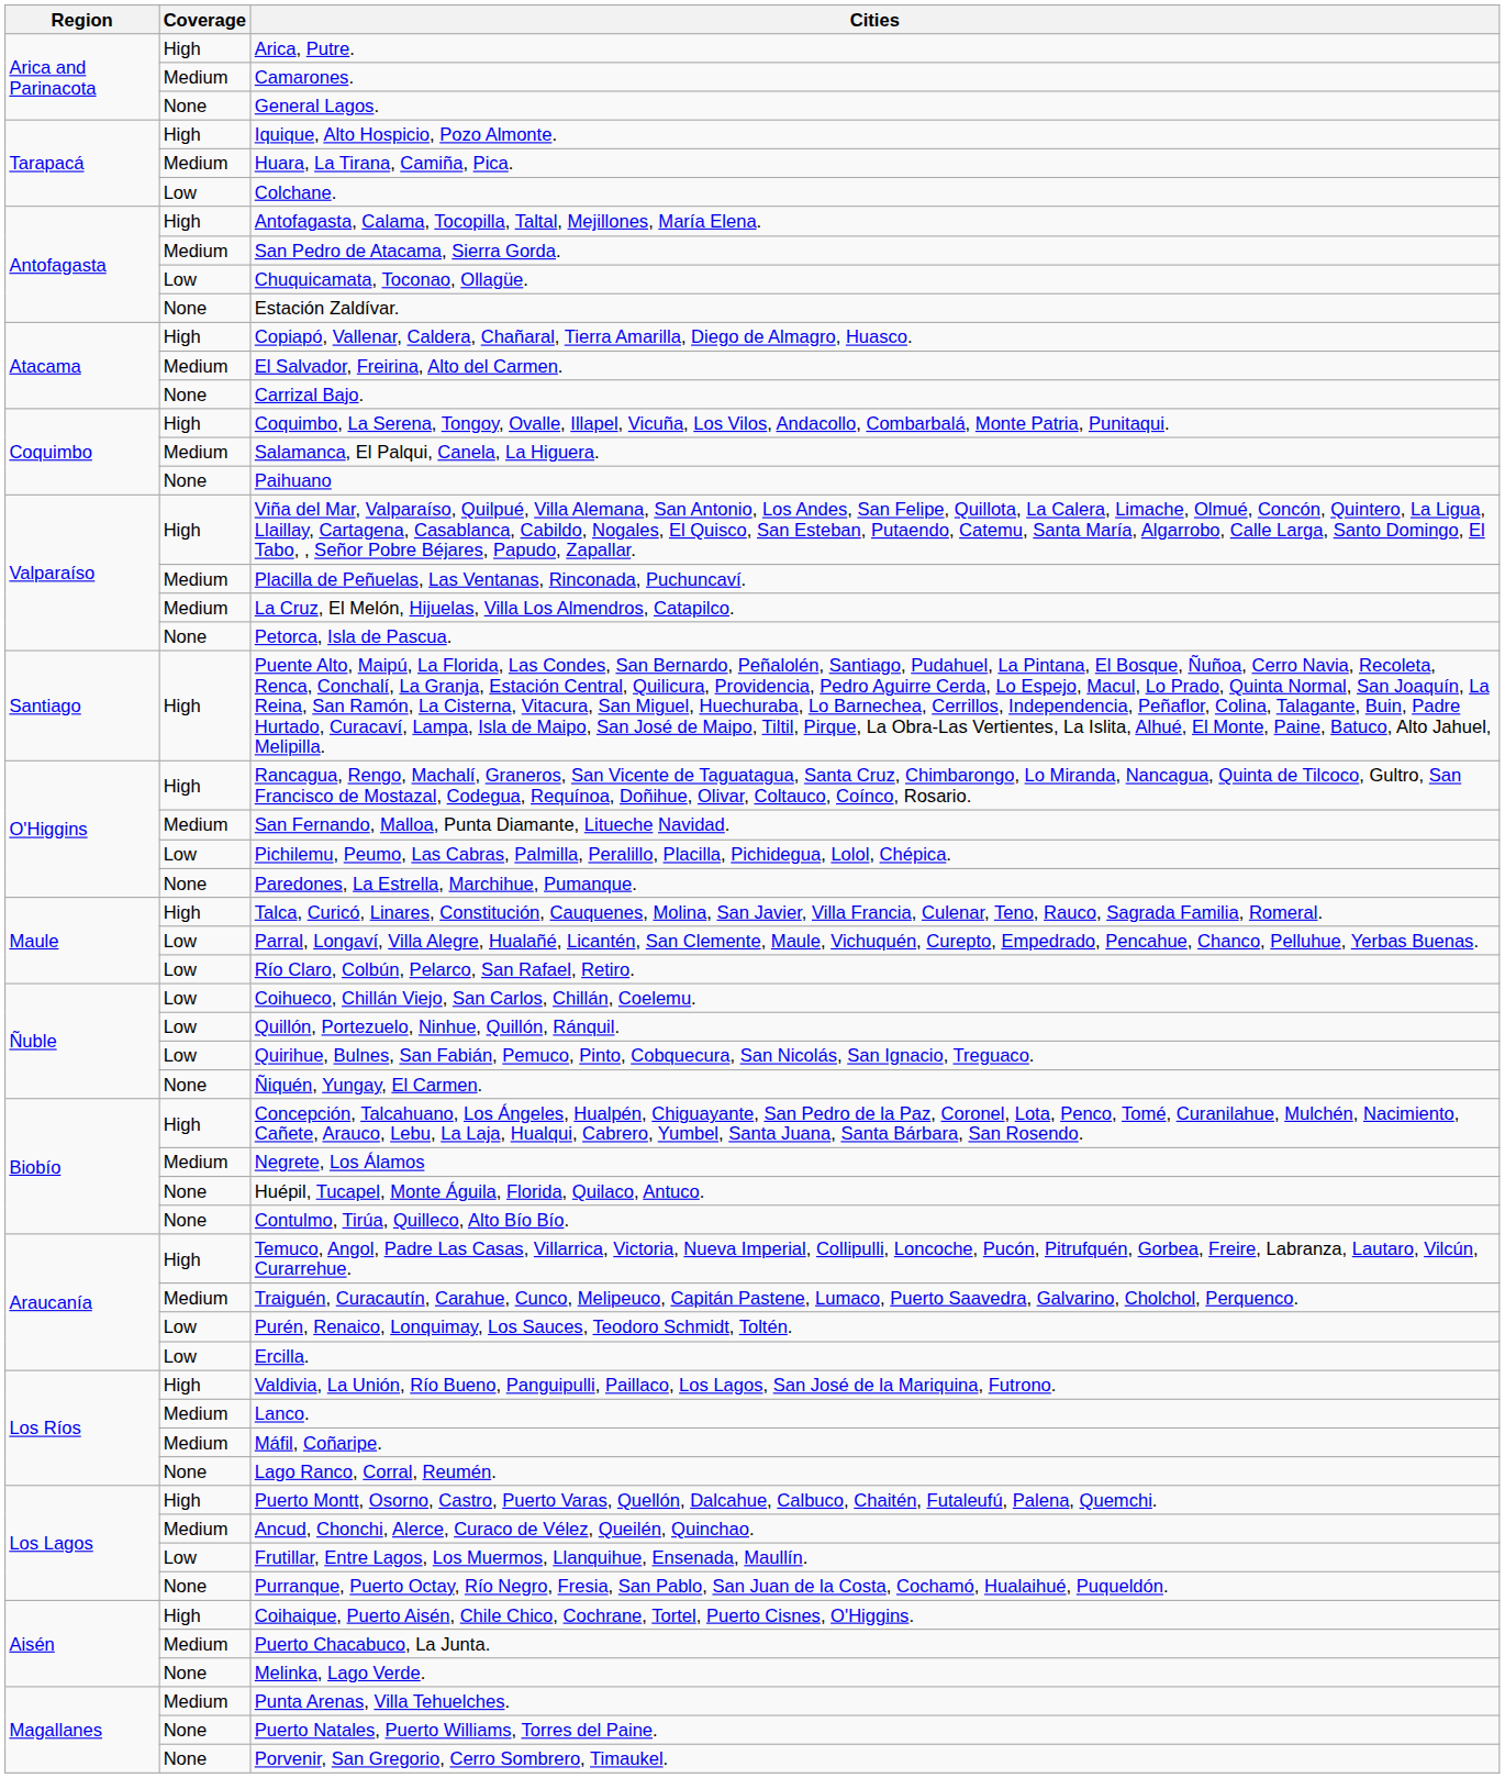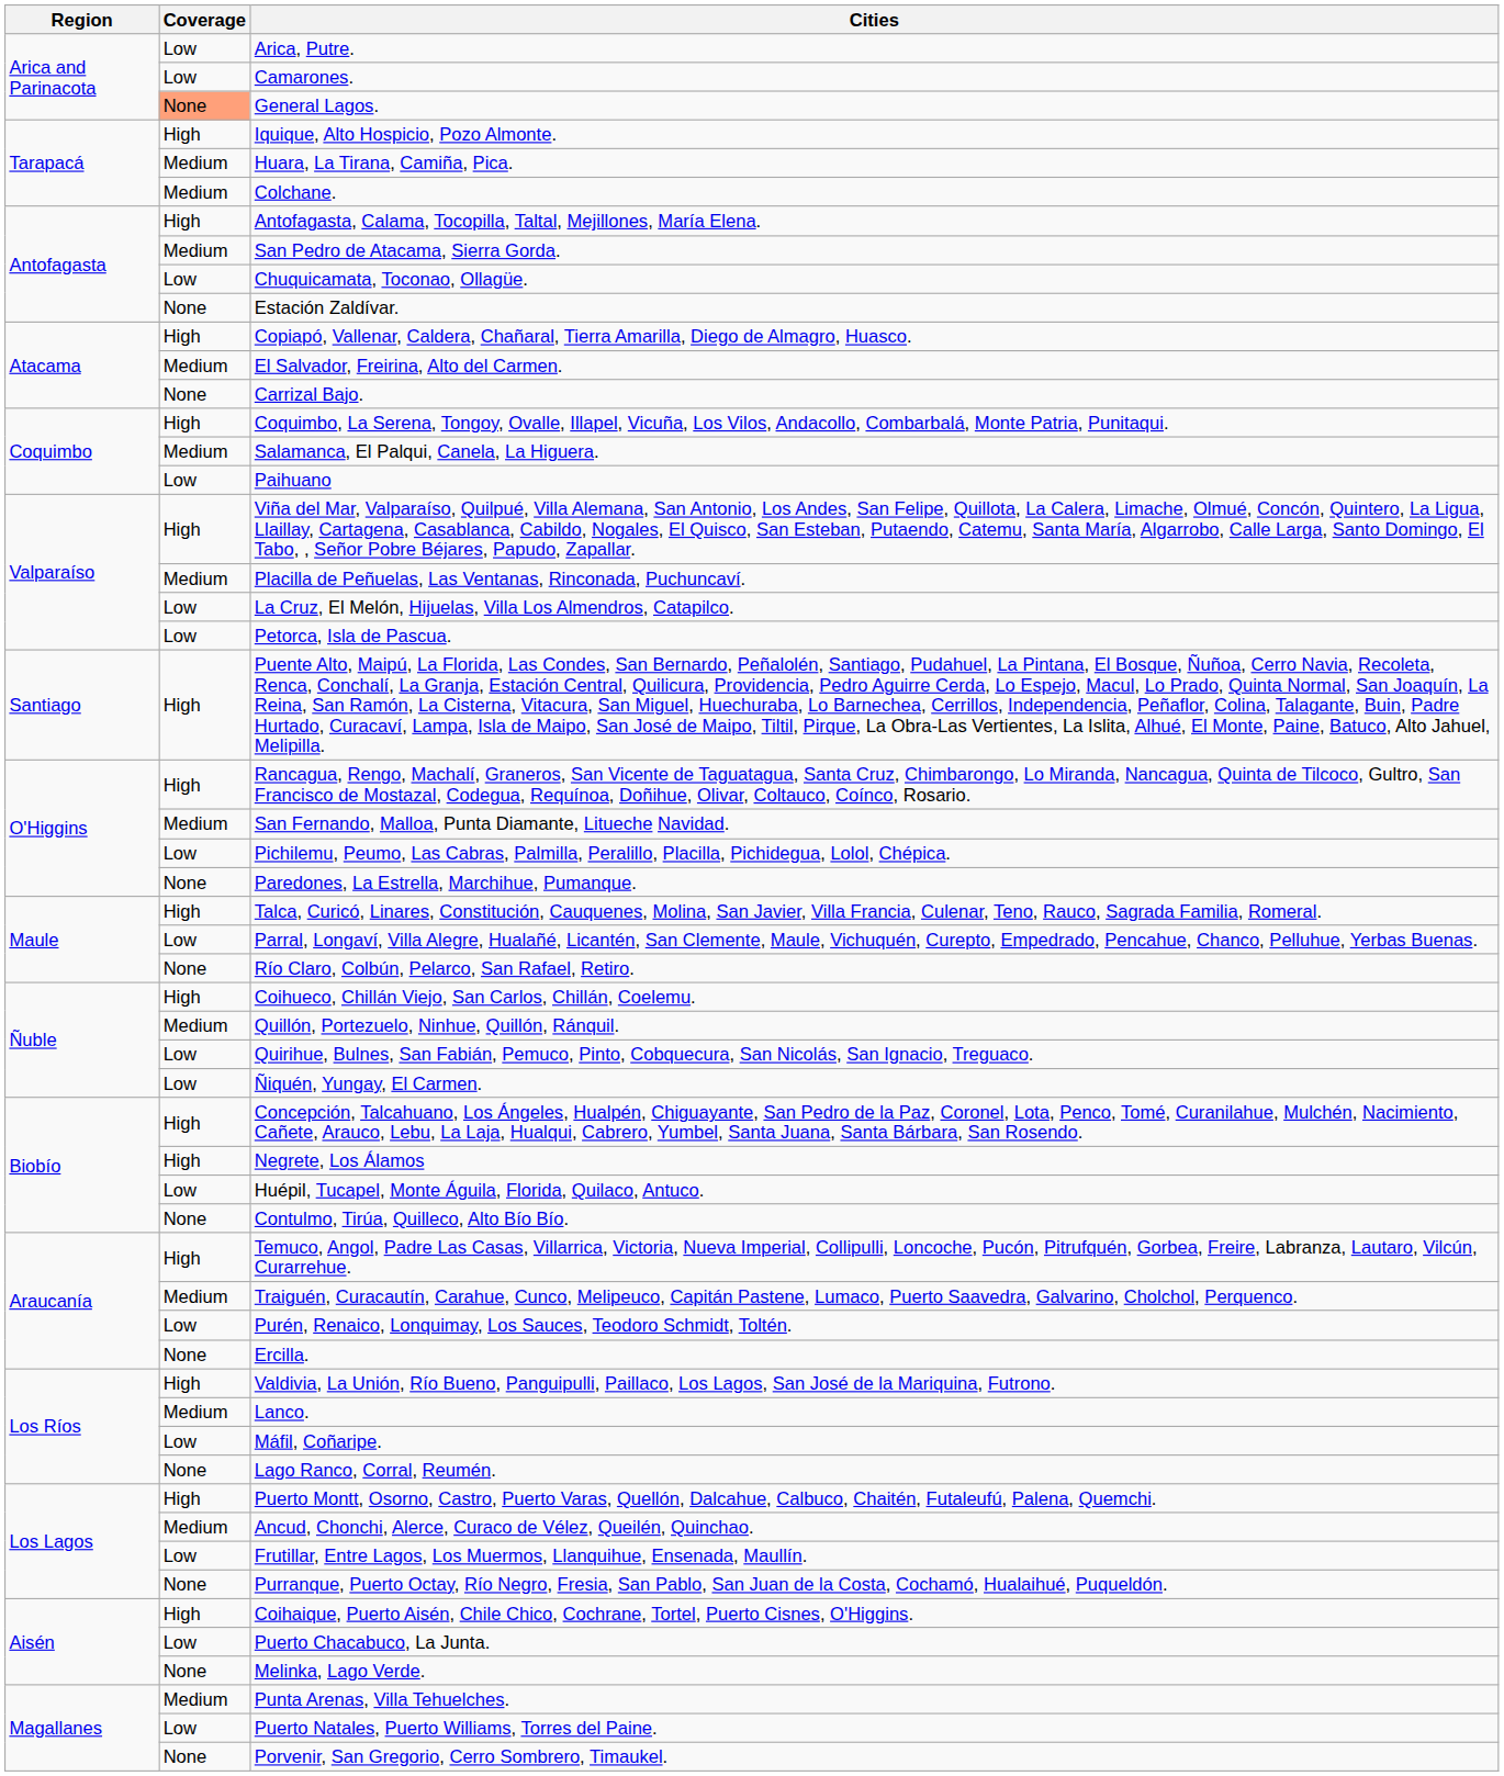 <table class="wikitable" style="font-size: 95%">
 <tr>
 <th style="width: 8em;">Region</th>
 <th>Coverage</th>
 <th>Cities</th>
 </tr>
 <tr>
 <td rowspan="3"> <a href='#'>Arica and Parinacota</a></td>
-<td>High</td>
+<td>Low</td>
 <td><a href='#'>Arica</a>, <a href='#'>Putre</a>.</td>
 </tr>
 <tr>
-<td>Medium</td>
+<td>Low</td>
 <td><a href='#'>Camarones</a>.</td>
 </tr>
 <tr>
-<td>None</td>
+<td style="background: lightsalmon;">None</td>
 <td><a href='#'>General Lagos</a>.</td>
 </tr>
 <tr>
 <td rowspan="3"> <a href='#'>Tarapacá</a></td>
 <td>High</td>
 <td><a href='#'>Iquique</a>, <a href='#'>Alto Hospicio</a>, <a href='#'>Pozo Almonte</a>.</td>
 </tr>
 <tr>
 <td>Medium</td>
 <td><a href='#'>Huara</a>, <a href='#'>La Tirana</a>, <a href='#'>Camiña</a>, <a href='#'>Pica</a>.</td>
 </tr>
 <tr>
-<td>Low</td>
+<td>Medium</td>
 <td><a href='#'>Colchane</a>.</td>
 </tr>
 <tr>
 <td rowspan="4"> <a href='#'>Antofagasta</a></td>
 <td>High</td>
 <td><a href='#'>Antofagasta</a>, <a href='#'>Calama</a>, <a href='#'>Tocopilla</a>, <a href='#'>Taltal</a>, <a href='#'>Mejillones</a>, <a href='#'>María Elena</a>.</td>
 </tr>
 <tr>
 <td>Medium</td>
 <td><a href='#'>San Pedro de Atacama</a>, <a href='#'>Sierra Gorda</a>.</td>
 </tr>
 <tr>
 <td>Low</td>
 <td><a href='#'>Chuquicamata</a>, <a href='#'>Toconao</a>, <a href='#'>Ollagüe</a>.</td>
 </tr>
 <tr>
 <td>None</td>
 <td>Estación Zaldívar.</td>
 </tr>
 <tr>
 <td rowspan="3"> <a href='#'>Atacama</a></td>
 <td>High</td>
 <td><a href='#'>Copiapó</a>, <a href='#'>Vallenar</a>, <a href='#'>Caldera</a>, <a href='#'>Chañaral</a>, <a href='#'>Tierra Amarilla</a>, <a href='#'>Diego de Almagro</a>, <a href='#'>Huasco</a>.</td>
 </tr>
 <tr>
 <td>Medium</td>
 <td><a href='#'>El Salvador</a>, <a href='#'>Freirina</a>, <a href='#'>Alto del Carmen</a>.</td>
 </tr>
 <tr>
 <td>None</td>
 <td><a href='#'>Carrizal Bajo</a>.</td>
 </tr>
 <tr>
 <td rowspan="3"> <a href='#'>Coquimbo</a></td>
 <td>High</td>
 <td><a href='#'>Coquimbo</a>, <a href='#'>La Serena</a>, <a href='#'>Tongoy</a>, <a href='#'>Ovalle</a>, <a href='#'>Illapel</a>, <a href='#'>Vicuña</a>, <a href='#'>Los Vilos</a>, <a href='#'>Andacollo</a>, <a href='#'>Combarbalá</a>, <a href='#'>Monte Patria</a>, <a href='#'>Punitaqui</a>.</td>
 </tr>
 <tr>
 <td>Medium</td>
 <td><a href='#'>Salamanca</a>, El Palqui, <a href='#'>Canela</a>, <a href='#'>La Higuera</a>.</td>
 </tr>
 <tr>
-<td>None</td>
+<td>Low</td>
 <td><a href='#'>Paihuano</a></td>
 </tr>
 <tr>
 <td rowspan="4"> <a href='#'>Valparaíso</a></td>
 <td>High</td>
 <td><a href='#'>Viña del Mar</a>, <a href='#'>Valparaíso</a>, <a href='#'>Quilpué</a>, <a href='#'>Villa Alemana</a>, <a href='#'>San Antonio</a>, <a href='#'>Los Andes</a>, <a href='#'>San Felipe</a>, <a href='#'>Quillota</a>, <a href='#'>La Calera</a>, <a href='#'>Limache</a>, <a href='#'>Olmué</a>, <a href='#'>Concón</a>, <a href='#'>Quintero</a>, <a href='#'>La Ligua</a>, <a href='#'>Llaillay</a>, <a href='#'>Cartagena</a>, <a href='#'>Casablanca</a>, <a href='#'>Cabildo</a>, <a href='#'>Nogales</a>, <a href='#'>El Quisco</a>, <a href='#'>San Esteban</a>, <a href='#'>Putaendo</a>, <a href='#'>Catemu</a>, <a href='#'>Santa María</a>, <a href='#'>Algarrobo</a>, <a href='#'>Calle Larga</a>, <a href='#'>Santo Domingo</a>, <a href='#'>El Tabo</a>, , <a href='#'>Señor Pobre Béjares</a>, <a href='#'>Papudo</a>, <a href='#'>Zapallar</a>.</td>
 </tr>
 <tr>
 <td>Medium</td>
 <td><a href='#'>Placilla de Peñuelas</a>, <a href='#'>Las Ventanas</a>, <a href='#'>Rinconada</a>, <a href='#'>Puchuncaví</a>.</td>
 </tr>
 <tr>
-<td>Medium</td>
+<td>Low</td>
 <td><a href='#'>La Cruz</a>, El Melón, <a href='#'>Hijuelas</a>, <a href='#'>Villa Los Almendros</a>, <a href='#'>Catapilco</a>.</td>
 </tr>
 <tr>
-<td>None</td>
+<td>Low</td>
 <td><a href='#'>Petorca</a>, <a href='#'>Isla de Pascua</a>.</td>
 </tr>
 <tr>
 <td rowspan="1"> <a href='#'>Santiago</a></td>
 <td>High</td>
 <td><a href='#'>Puente Alto</a>, <a href='#'>Maipú</a>, <a href='#'>La Florida</a>, <a href='#'>Las Condes</a>, <a href='#'>San Bernardo</a>, <a href='#'>Peñalolén</a>, <a href='#'>Santiago</a>, <a href='#'>Pudahuel</a>, <a href='#'>La Pintana</a>, <a href='#'>El Bosque</a>, <a href='#'>Ñuñoa</a>, <a href='#'>Cerro Navia</a>, <a href='#'>Recoleta</a>, <a href='#'>Renca</a>, <a href='#'>Conchalí</a>, <a href='#'>La Granja</a>, <a href='#'>Estación Central</a>, <a href='#'>Quilicura</a>, <a href='#'>Providencia</a>, <a href='#'>Pedro Aguirre Cerda</a>, <a href='#'>Lo Espejo</a>, <a href='#'>Macul</a>, <a href='#'>Lo Prado</a>, <a href='#'>Quinta Normal</a>, <a href='#'>San Joaquín</a>, <a href='#'>La Reina</a>, <a href='#'>San Ramón</a>, <a href='#'>La Cisterna</a>, <a href='#'>Vitacura</a>, <a href='#'>San Miguel</a>, <a href='#'>Huechuraba</a>, <a href='#'>Lo Barnechea</a>, <a href='#'>Cerrillos</a>, <a href='#'>Independencia</a>, <a href='#'>Peñaflor</a>, <a href='#'>Colina</a>, <a href='#'>Talagante</a>, <a href='#'>Buin</a>, <a href='#'>Padre Hurtado</a>, <a href='#'>Curacaví</a>, <a href='#'>Lampa</a>, <a href='#'>Isla de Maipo</a>, <a href='#'>San José de Maipo</a>, <a href='#'>Tiltil</a>, <a href='#'>Pirque</a>, La Obra-Las Vertientes, La Islita, <a href='#'>Alhué</a>, <a href='#'>El Monte</a>, <a href='#'>Paine</a>, <a href='#'>Batuco</a>, Alto Jahuel, <a href='#'>Melipilla</a>.</td>
 </tr>
 <tr>
 <td rowspan="4"> <a href='#'>O'Higgins</a></td>
 <td>High</td>
 <td><a href='#'>Rancagua</a>, <a href='#'>Rengo</a>, <a href='#'>Machalí</a>, <a href='#'>Graneros</a>, <a href='#'>San Vicente de Taguatagua</a>, <a href='#'>Santa Cruz</a>, <a href='#'>Chimbarongo</a>, <a href='#'>Lo Miranda</a>, <a href='#'>Nancagua</a>, <a href='#'>Quinta de Tilcoco</a>, Gultro, <a href='#'>San Francisco de Mostazal</a>, <a href='#'>Codegua</a>, <a href='#'>Requínoa</a>, <a href='#'>Doñihue</a>, <a href='#'>Olivar</a>, <a href='#'>Coltauco</a>, <a href='#'>Coínco</a>, Rosario.</td>
 </tr>
 <tr>
 <td>Medium</td>
 <td><a href='#'>San Fernando</a>, <a href='#'>Malloa</a>, Punta Diamante, <a href='#'>Litueche</a> <a href='#'>Navidad</a>.</td>
 </tr>
 <tr>
 <td>Low</td>
 <td><a href='#'>Pichilemu</a>, <a href='#'>Peumo</a>, <a href='#'>Las Cabras</a>, <a href='#'>Palmilla</a>, <a href='#'>Peralillo</a>, <a href='#'>Placilla</a>, <a href='#'>Pichidegua</a>, <a href='#'>Lolol</a>, <a href='#'>Chépica</a>.</td>
 </tr>
 <tr>
 <td>None</td>
 <td><a href='#'>Paredones</a>, <a href='#'>La Estrella</a>, <a href='#'>Marchihue</a>, <a href='#'>Pumanque</a>.</td>
 </tr>
 <tr>
 <td rowspan="3"> <a href='#'>Maule</a></td>
 <td>High</td>
 <td><a href='#'>Talca</a>, <a href='#'>Curicó</a>, <a href='#'>Linares</a>, <a href='#'>Constitución</a>, <a href='#'>Cauquenes</a>, <a href='#'>Molina</a>, <a href='#'>San Javier</a>, <a href='#'>Villa Francia</a>, <a href='#'>Culenar</a>, <a href='#'>Teno</a>, <a href='#'>Rauco</a>, <a href='#'>Sagrada Familia</a>, <a href='#'>Romeral</a>.</td>
 </tr>
 <tr>
 <td>Low</td>
 <td><a href='#'>Parral</a>, <a href='#'>Longaví</a>, <a href='#'>Villa Alegre</a>, <a href='#'>Hualañé</a>, <a href='#'>Licantén</a>, <a href='#'>San Clemente</a>, <a href='#'>Maule</a>, <a href='#'>Vichuquén</a>, <a href='#'>Curepto</a>, <a href='#'>Empedrado</a>, <a href='#'>Pencahue</a>, <a href='#'>Chanco</a>, <a href='#'>Pelluhue</a>, <a href='#'>Yerbas Buenas</a>.</td>
 </tr>
 <tr>
-<td>Low</td>
+<td>None</td>
 <td><a href='#'>Río Claro</a>, <a href='#'>Colbún</a>, <a href='#'>Pelarco</a>, <a href='#'>San Rafael</a>, <a href='#'>Retiro</a>.</td>
 </tr>
 <tr>
 <td rowspan="4"><a href='#'>Ñuble</a></td>
-<td>Low</td>
+<td>High</td>
 <td><a href='#'>Coihueco</a>, <a href='#'>Chillán Viejo</a>, <a href='#'>San Carlos</a>, <a href='#'>Chillán</a>, <a href='#'>Coelemu</a>.</td>
 </tr>
 <tr>
-<td>Low</td>
+<td>Medium</td>
 <td><a href='#'>Quillón</a>, <a href='#'>Portezuelo</a>, <a href='#'>Ninhue</a>, <a href='#'>Quillón</a>, <a href='#'>Ránquil</a>.</td>
 </tr>
 <tr>
 <td>Low</td>
 <td><a href='#'>Quirihue</a>, <a href='#'>Bulnes</a>, <a href='#'>San Fabián</a>, <a href='#'>Pemuco</a>, <a href='#'>Pinto</a>, <a href='#'>Cobquecura</a>, <a href='#'>San Nicolás</a>, <a href='#'>San Ignacio</a>, <a href='#'>Treguaco</a>.</td>
 </tr>
 <tr>
-<td>None</td>
+<td>Low</td>
 <td><a href='#'>Ñiquén</a>, <a href='#'>Yungay</a>, <a href='#'>El Carmen</a>.</td>
 </tr>
 <tr>
 <td rowspan="4"> <a href='#'>Biobío</a></td>
 <td>High</td>
 <td><a href='#'>Concepción</a>, <a href='#'>Talcahuano</a>, <a href='#'>Los Ángeles</a>, <a href='#'>Hualpén</a>, <a href='#'>Chiguayante</a>, <a href='#'>San Pedro de la Paz</a>,  <a href='#'>Coronel</a>, <a href='#'>Lota</a>, <a href='#'>Penco</a>, <a href='#'>Tomé</a>, <a href='#'>Curanilahue</a>, <a href='#'>Mulchén</a>, <a href='#'>Nacimiento</a>, <a href='#'>Cañete</a>, <a href='#'>Arauco</a>, <a href='#'>Lebu</a>, <a href='#'>La Laja</a>, <a href='#'>Hualqui</a>, <a href='#'>Cabrero</a>, <a href='#'>Yumbel</a>, <a href='#'>Santa Juana</a>, <a href='#'>Santa Bárbara</a>, <a href='#'>San Rosendo</a>.</td>
 </tr>
 <tr>
-<td>Medium</td>
+<td>High</td>
 <td><a href='#'>Negrete</a>, <a href='#'>Los Álamos</a></td>
 </tr>
 <tr>
-<td>None</td>
+<td>Low</td>
 <td>Huépil, <a href='#'>Tucapel</a>, <a href='#'>Monte Águila</a>, <a href='#'>Florida</a>, <a href='#'>Quilaco</a>, <a href='#'>Antuco</a>.</td>
 </tr>
 <tr>
 <td>None</td>
 <td><a href='#'>Contulmo</a>, <a href='#'>Tirúa</a>, <a href='#'>Quilleco</a>, <a href='#'>Alto Bío Bío</a>.</td>
 </tr>
 <tr>
 <td rowspan="4"> <a href='#'>Araucanía</a></td>
 <td>High</td>
 <td><a href='#'>Temuco</a>, <a href='#'>Angol</a>, <a href='#'>Padre Las Casas</a>, <a href='#'>Villarrica</a>, <a href='#'>Victoria</a>, <a href='#'>Nueva Imperial</a>, <a href='#'>Collipulli</a>, <a href='#'>Loncoche</a>, <a href='#'>Pucón</a>, <a href='#'>Pitrufquén</a>, <a href='#'>Gorbea</a>, <a href='#'>Freire</a>, Labranza, <a href='#'>Lautaro</a>, <a href='#'>Vilcún</a>, <a href='#'>Curarrehue</a>.</td>
 </tr>
 <tr>
 <td>Medium</td>
 <td><a href='#'>Traiguén</a>, <a href='#'>Curacautín</a>, <a href='#'>Carahue</a>, <a href='#'>Cunco</a>, <a href='#'>Melipeuco</a>, <a href='#'>Capitán Pastene</a>, <a href='#'>Lumaco</a>, <a href='#'>Puerto Saavedra</a>, <a href='#'>Galvarino</a>, <a href='#'>Cholchol</a>, <a href='#'>Perquenco</a>.</td>
 </tr>
 <tr>
 <td>Low</td>
 <td><a href='#'>Purén</a>, <a href='#'>Renaico</a>, <a href='#'>Lonquimay</a>, <a href='#'>Los Sauces</a>, <a href='#'>Teodoro Schmidt</a>, <a href='#'>Toltén</a>.</td>
 </tr>
 <tr>
-<td>Low</td>
+<td>None</td>
 <td><a href='#'>Ercilla</a>.</td>
 </tr>
 <tr>
 <td rowspan="4"> <a href='#'>Los Ríos</a></td>
 <td>High</td>
 <td><a href='#'>Valdivia</a>, <a href='#'>La Unión</a>, <a href='#'>Río Bueno</a>, <a href='#'>Panguipulli</a>, <a href='#'>Paillaco</a>, <a href='#'>Los Lagos</a>, <a href='#'>San José de la Mariquina</a>, <a href='#'>Futrono</a>.</td>
 </tr>
 <tr>
 <td>Medium</td>
 <td><a href='#'>Lanco</a>.</td>
 </tr>
 <tr>
-<td>Medium</td>
+<td>Low</td>
 <td><a href='#'>Máfil</a>, <a href='#'>Coñaripe</a>.</td>
 </tr>
 <tr>
 <td>None</td>
 <td><a href='#'>Lago Ranco</a>, <a href='#'>Corral</a>, <a href='#'>Reumén</a>.</td>
 </tr>
 <tr>
 <td rowspan="4"> <a href='#'>Los Lagos</a></td>
 <td>High</td>
 <td><a href='#'>Puerto Montt</a>, <a href='#'>Osorno</a>, <a href='#'>Castro</a>, <a href='#'>Puerto Varas</a>, <a href='#'>Quellón</a>, <a href='#'>Dalcahue</a>, <a href='#'>Calbuco</a>, <a href='#'>Chaitén</a>, <a href='#'>Futaleufú</a>, <a href='#'>Palena</a>, <a href='#'>Quemchi</a>.</td>
 </tr>
 <tr>
 <td>Medium</td>
 <td><a href='#'>Ancud</a>, <a href='#'>Chonchi</a>, <a href='#'>Alerce</a>, <a href='#'>Curaco de Vélez</a>, <a href='#'>Queilén</a>, <a href='#'>Quinchao</a>.</td>
 </tr>
 <tr>
 <td>Low</td>
 <td><a href='#'>Frutillar</a>, <a href='#'>Entre Lagos</a>, <a href='#'>Los Muermos</a>, <a href='#'>Llanquihue</a>, <a href='#'>Ensenada</a>, <a href='#'>Maullín</a>.</td>
 </tr>
 <tr>
 <td>None</td>
 <td><a href='#'>Purranque</a>, <a href='#'>Puerto Octay</a>, <a href='#'>Río Negro</a>, <a href='#'>Fresia</a>, <a href='#'>San Pablo</a>, <a href='#'>San Juan de la Costa</a>, <a href='#'>Cochamó</a>, <a href='#'>Hualaihué</a>, <a href='#'>Puqueldón</a>.</td>
 </tr>
 <tr>
 <td rowspan="3"> <a href='#'>Aisén</a></td>
 <td>High</td>
 <td><a href='#'>Coihaique</a>, <a href='#'>Puerto Aisén</a>, <a href='#'>Chile Chico</a>, <a href='#'>Cochrane</a>, <a href='#'>Tortel</a>, <a href='#'>Puerto Cisnes</a>, <a href='#'>O'Higgins</a>.</td>
 </tr>
 <tr>
-<td>Medium</td>
+<td>Low</td>
 <td><a href='#'>Puerto Chacabuco</a>, La Junta.</td>
 </tr>
 <tr>
 <td>None</td>
 <td><a href='#'>Melinka</a>, <a href='#'>Lago Verde</a>.</td>
 </tr>
 <tr>
 <td rowspan="3"> <a href='#'>Magallanes</a></td>
 <td>Medium</td>
 <td><a href='#'>Punta Arenas</a>, <a href='#'>Villa Tehuelches</a>.</td>
 </tr>
 <tr>
-<td>None</td>
+<td>Low</td>
 <td><a href='#'>Puerto Natales</a>, <a href='#'>Puerto Williams</a>, <a href='#'>Torres del Paine</a>.</td>
 </tr>
 <tr>
 <td>None</td>
 <td><a href='#'>Porvenir</a>, <a href='#'>San Gregorio</a>, <a href='#'>Cerro Sombrero</a>, <a href='#'>Timaukel</a>.</td>
 </tr>
 </table>
